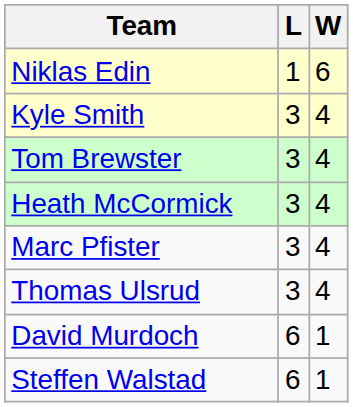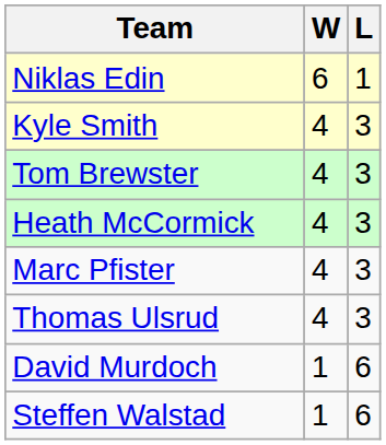 <table class=wikitable>
 <tr>
 <th width=150>Team</th>
+<th>W</th>
 <th>L</th>
-<th>W</th>
 </tr>
 <tr bgcolor=#ffffcc>
 <td> <a href='#'>Niklas Edin</a></td>
+<td>6</td>
+<td>1</td>
+</tr>
+<tr bgcolor=#ffffcc>
+<td> <a href='#'>Kyle Smith</a></td>
+<td>4</td>
+<td>3</td>
+</tr>
+<tr bgcolor=#ccffcc>
+<td> <a href='#'>Tom Brewster</a></td>
+<td>4</td>
+<td>3</td>
+</tr>
+<tr bgcolor=#ccffcc>
+<td> <a href='#'>Heath McCormick</a></td>
+<td>4</td>
+<td>3</td>
+</tr>
+<tr>
+<td> <a href='#'>Marc Pfister</a></td>
+<td>4</td>
+<td>3</td>
+</tr>
+<tr>
+<td> <a href='#'>Thomas Ulsrud</a></td>
+<td>4</td>
+<td>3</td>
+</tr>
+<tr>
+<td> <a href='#'>David Murdoch</a></td>
 <td>1</td>
 <td>6</td>
 </tr>
-<tr bgcolor=#ffffcc>
-<td> <a href='#'>Kyle Smith</a></td>
-<td>3</td>
-<td>4</td>
-</tr>
-<tr bgcolor=#ccffcc>
-<td> <a href='#'>Tom Brewster</a></td>
-<td>3</td>
-<td>4</td>
-</tr>
-<tr bgcolor=#ccffcc>
-<td> <a href='#'>Heath McCormick</a></td>
-<td>3</td>
-<td>4</td>
-</tr>
-<tr>
-<td> <a href='#'>Marc Pfister</a></td>
-<td>3</td>
-<td>4</td>
-</tr>
-<tr>
-<td> <a href='#'>Thomas Ulsrud</a></td>
-<td>3</td>
-<td>4</td>
-</tr>
-<tr>
-<td> <a href='#'>David Murdoch</a></td>
-<td>6</td>
-<td>1</td>
-</tr>
 <tr>
 <td> <a href='#'>Steffen Walstad</a></td>
+<td>1</td>
 <td>6</td>
-<td>1</td>
 </tr>
 </table>
